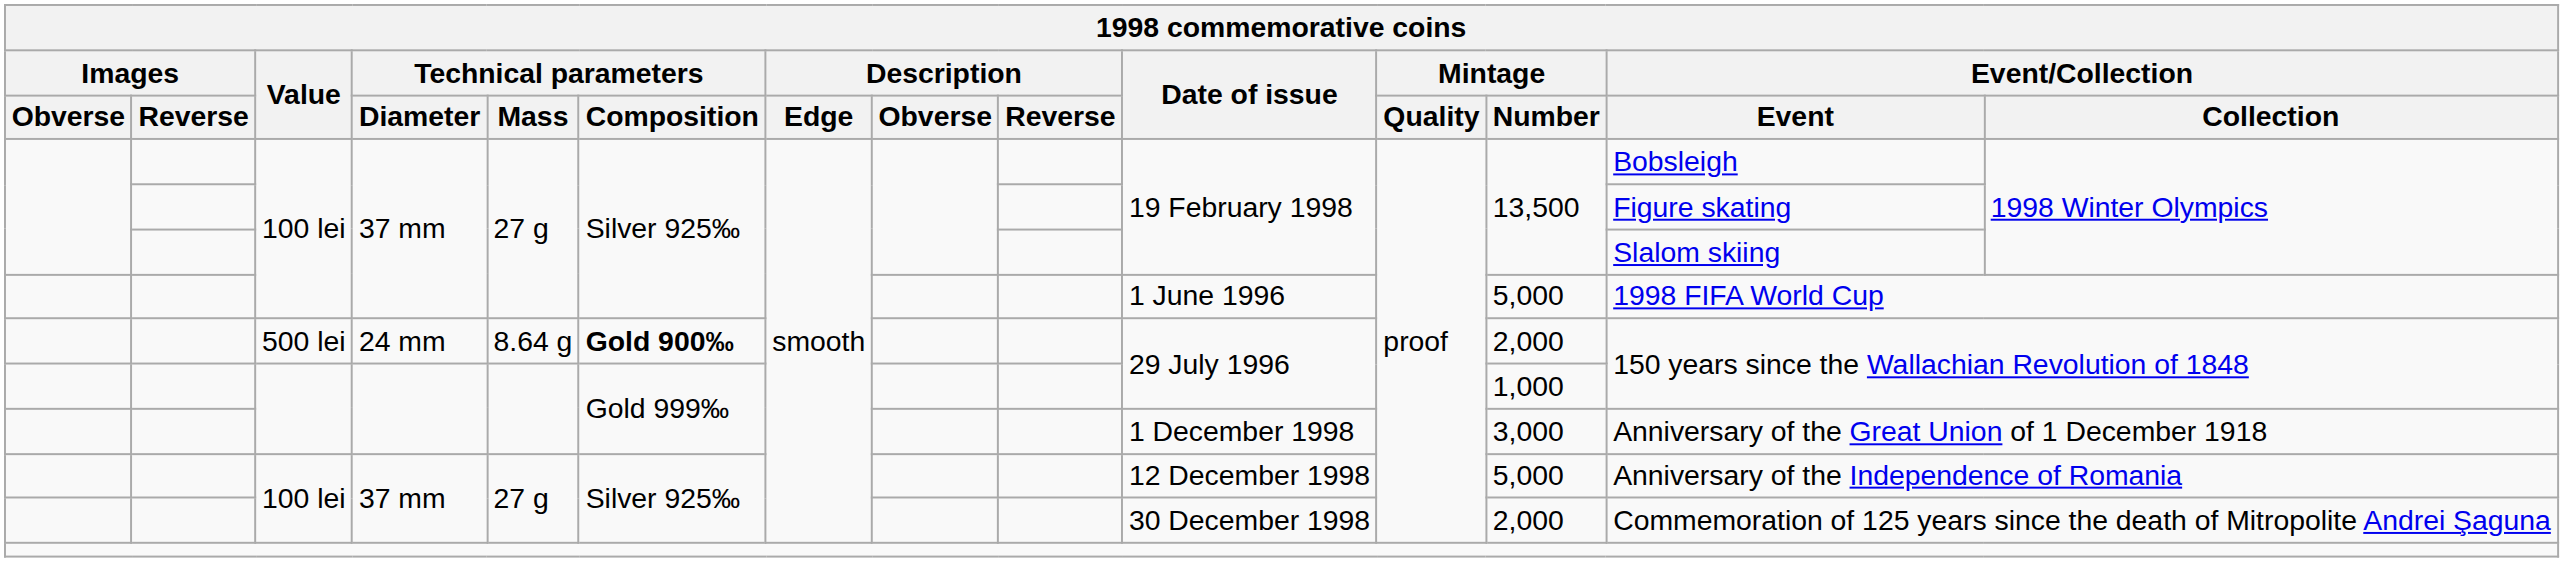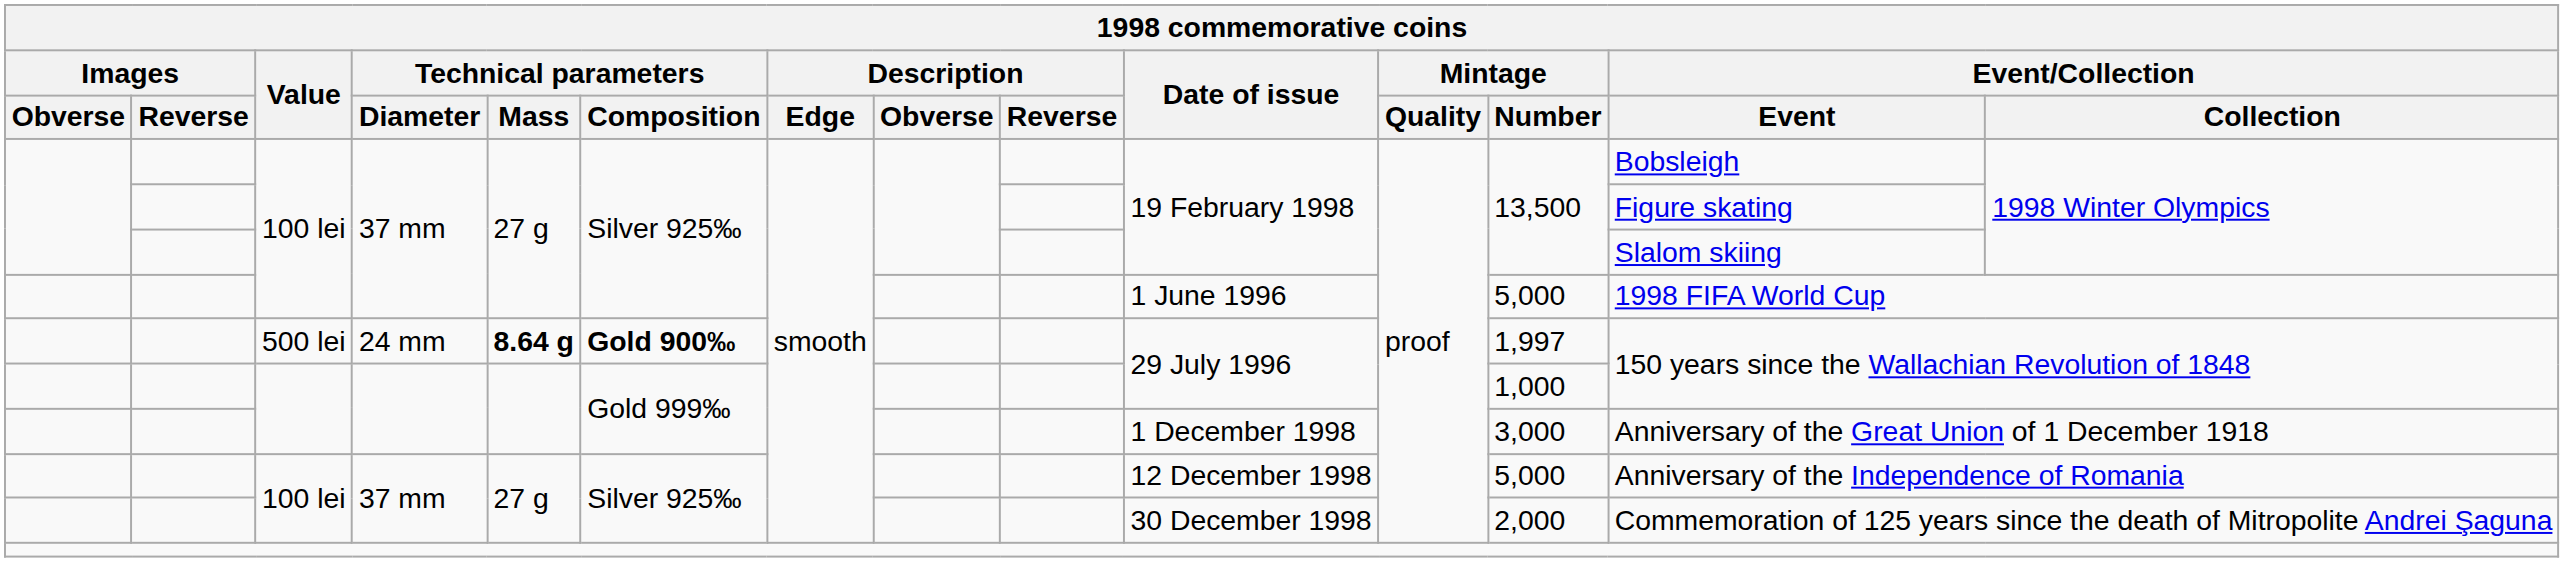 <table class="wikitable" style="font-size: 90%">
 <tr>
 <th colspan="14">1998 commemorative coins</th>
 </tr>
 <tr>
 <th colspan=2>Images</th>
 <th rowspan=2>Value</th>
 <th colspan=3>Technical parameters</th>
 <th colspan=3>Description</th>
 <th rowspan=2>Date of issue</th>
 <th colspan=2>Mintage</th>
 <th colspan=2>Event/Collection</th>
 </tr>
 <tr>
 <th>Obverse</th>
 <th>Reverse</th>
 <th>Diameter</th>
 <th>Mass</th>
 <th>Composition</th>
 <th>Edge</th>
 <th>Obverse</th>
 <th>Reverse</th>
 <th>Quality</th>
 <th>Number</th>
 <th>Event</th>
 <th>Collection</th>
 </tr>
 <tr>
 <td rowspan=3></td>
 <td></td>
 <td rowspan="4">100 lei</td>
 <td rowspan="4">37 mm</td>
 <td rowspan="4">27 g</td>
 <td rowspan="4">Silver 925‰</td>
 <td rowspan="9">smooth</td>
 <td rowspan=3></td>
 <td></td>
 <td rowspan=3>19 February 1998</td>
 <td rowspan="9">proof</td>
 <td rowspan="3">13,500</td>
 <td><a href='#'>Bobsleigh</a></td>
 <td rowspan=3><a href='#'>1998 Winter Olympics</a></td>
 </tr>
 <tr>
 <td></td>
 <td></td>
 <td><a href='#'>Figure skating</a></td>
 </tr>
 <tr>
 <td></td>
 <td></td>
 <td><a href='#'>Slalom skiing</a></td>
 </tr>
 <tr>
 <td></td>
 <td></td>
 <td></td>
 <td></td>
 <td>1 June 1996</td>
 <td>5,000</td>
 <td colspan=2><a href='#'>1998 FIFA World Cup</a></td>
 </tr>
 <tr>
 <td></td>
 <td></td>
 <td>500 lei</td>
 <td>24 mm</td>
-<td>8.64 g</td>
+<td><strong>8.64 g</strong></td>
 <td><strong>Gold 900‰</strong></td>
 <td></td>
 <td></td>
 <td rowspan=2>29 July 1996</td>
-<td>2,000</td>
+<td>1,997</td>
 <td colspan=2 rowspan=2>150 years since the <a href='#'>Wallachian Revolution of 1848</a></td>
 </tr>
 <tr>
 <td></td>
 <td></td>
 <td rowspan="2"></td>
 <td rowspan="2"></td>
 <td rowspan="2"></td>
 <td rowspan="2">Gold 999‰</td>
 <td></td>
 <td></td>
 <td>1,000</td>
 </tr>
 <tr>
 <td></td>
 <td></td>
 <td></td>
 <td></td>
 <td>1 December 1998</td>
 <td>3,000</td>
 <td colspan=2>Anniversary of the <a href='#'>Great Union</a> of 1 December 1918</td>
 </tr>
 <tr>
 <td></td>
 <td></td>
 <td rowspan="2">100 lei</td>
 <td rowspan="2">37 mm</td>
 <td rowspan="2">27 g</td>
 <td rowspan="2">Silver 925‰</td>
 <td></td>
 <td></td>
 <td>12 December 1998</td>
 <td>5,000</td>
 <td colspan=2>Anniversary of the <a href='#'>Independence of Romania</a></td>
 </tr>
 <tr>
 <td></td>
 <td></td>
 <td></td>
 <td></td>
 <td>30 December 1998</td>
 <td>2,000</td>
 <td colspan=2>Commemoration of 125 years since the death of Mitropolite <a href='#'>Andrei Şaguna</a></td>
 </tr>
 <tr>
 <td colspan="14"></td>
 </tr>
 </table>
